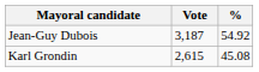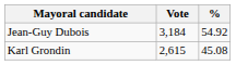 <table class="wikitable">
 <tr>
 <th bgcolor="#DDDDFF" width="200px">Mayoral candidate</th>
 <th bgcolor="#DDDDFF" width="50px">Vote</th>
 <th bgcolor="#DDDDFF" width="30px">%</th>
 </tr>
 <tr>
 <td>Jean-Guy Dubois</td>
-<td>3,187</td>
+<td>3,184</td>
 <td>54.92</td>
 </tr>
 <tr>
 <td>Karl Grondin</td>
 <td>2,615</td>
 <td>45.08</td>
 </tr>
 </table>
